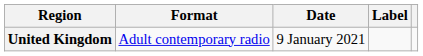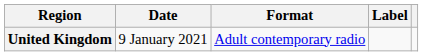 <table class="wikitable plainrowheaders">
 <tr>
 <th scope="col">Region</th>
+<th scope="col">Date</th>
 <th scope="col">Format</th>
-<th scope="col">Date</th>
 <th scope="col">Label</th>
 <th scope="col"></th>
 </tr>
 <tr>
 <th scope="row">United Kingdom</th>
+<td>9 January 2021</td>
 <td><a href='#'>Adult contemporary radio</a></td>
-<td>9 January 2021</td>
 <td></td>
 <td align="center"></td>
 </tr>
 </table>
